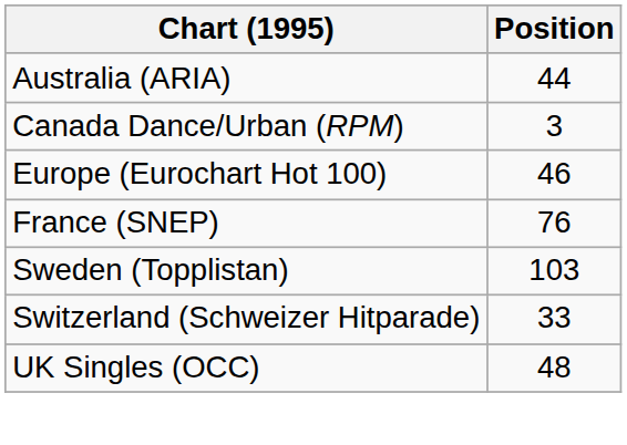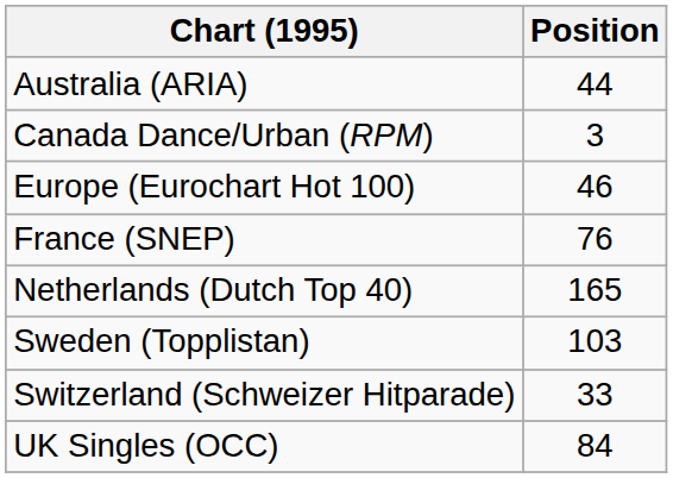 <table class="wikitable sortable">
 <tr>
 <th>Chart (1995)</th>
 <th>Position</th>
 </tr>
 <tr>
 <td>Australia (ARIA)</td>
 <td align="center">44</td>
 </tr>
 <tr>
 <td>Canada Dance/Urban (<em>RPM</em>)</td>
 <td align="center">3</td>
 </tr>
 <tr>
 <td>Europe (Eurochart Hot 100)</td>
 <td align="center">46</td>
 </tr>
 <tr>
 <td>France (SNEP)</td>
 <td align="center">76</td>
 </tr>
 <tr>
+<td>Netherlands (Dutch Top 40)</td>
+<td align="center">165</td>
+</tr>
+<tr>
 <td>Sweden (Topplistan)</td>
 <td align="center">103</td>
 </tr>
 <tr>
 <td>Switzerland (Schweizer Hitparade)</td>
 <td align="center">33</td>
 </tr>
 <tr>
 <td>UK Singles (OCC)</td>
-<td align="center">48</td>
+<td align="center">84</td>
 </tr>
 </table>
